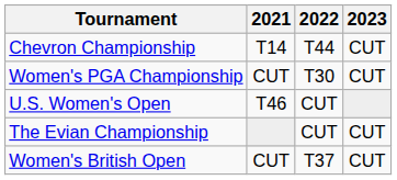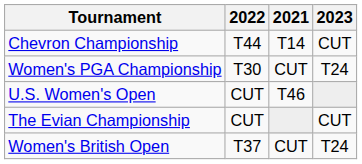 <table class="wikitable" style="font-size:95%;text-align:center;">
 <tr>
 <th>Tournament</th>
+<th>2022</th>
 <th>2021</th>
-<th>2022</th>
 <th>2023</th>
 </tr>
 <tr>
 <td align=left><a href='#'>Chevron Championship</a></td>
+<td>T44</td>
 <td>T14</td>
-<td>T44</td>
 <td>CUT</td>
 </tr>
 <tr>
 <td align=left><a href='#'>Women's PGA Championship</a></td>
-<td>CUT</td>
 <td>T30</td>
 <td>CUT</td>
+<td>T24</td>
 </tr>
 <tr>
 <td align=left><a href='#'>U.S. Women's Open</a></td>
+<td>CUT</td>
 <td>T46</td>
-<td>CUT</td>
 <td style="background:#eeeeee;"></td>
 </tr>
 <tr>
 <td align=left><a href='#'>The Evian Championship</a></td>
+<td>CUT</td>
 <td style="background:#eeeeee;"></td>
-<td>CUT</td>
 <td>CUT</td>
 </tr>
 <tr>
 <td align=left><a href='#'>Women's British Open</a></td>
-<td>CUT</td>
 <td>T37</td>
 <td>CUT</td>
+<td>T24</td>
 </tr>
 </table>
